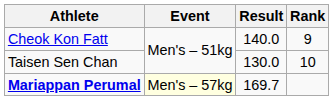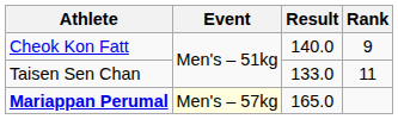 <table class="wikitable" style="font-size:90%">
 <tr>
 <th>Athlete</th>
 <th>Event</th>
 <th>Result</th>
 <th>Rank</th>
 </tr>
 <tr>
 <td><a href='#'>Cheok Kon Fatt</a></td>
 <td rowspan="2">Men's – 51kg</td>
 <td style="text-align:center;">140.0</td>
 <td style="text-align:center;">9</td>
 </tr>
 <tr>
 <td>Taisen Sen Chan</td>
-<td style="text-align:center;">130.0</td>
-<td style="text-align:center;">10</td>
+<td style="text-align:center;">133.0</td>
+<td style="text-align:center;">11</td>
 </tr>
 <tr>
 <td><strong><a href='#'>Mariappan Perumal</a></strong></td>
 <td style="background: lightyellow;">Men's – 57kg</td>
-<td style="text-align:center;">169.7</td>
+<td style="text-align:center;">165.0</td>
 <td style="text-align:center;"></td>
 </tr>
 </table>
